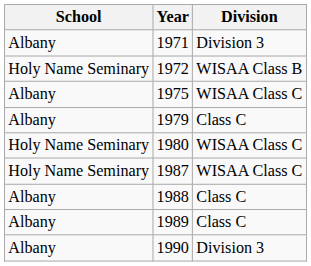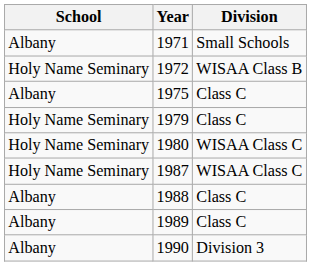 <table class="wikitable">
 <tr>
 <th>School</th>
 <th>Year</th>
 <th>Division</th>
 </tr>
 <tr>
 <td>Albany</td>
 <td>1971</td>
-<td>Division 3</td>
+<td>Small Schools</td>
 </tr>
 <tr>
 <td>Holy Name Seminary</td>
 <td>1972</td>
 <td>WISAA Class B</td>
 </tr>
 <tr>
 <td>Albany</td>
 <td>1975</td>
-<td>WISAA Class C</td>
+<td>Class C</td>
 </tr>
 <tr>
-<td>Albany</td>
+<td>Holy Name Seminary</td>
 <td>1979</td>
 <td>Class C</td>
 </tr>
 <tr>
 <td>Holy Name Seminary</td>
 <td>1980</td>
 <td>WISAA Class C</td>
 </tr>
 <tr>
 <td>Holy Name Seminary</td>
 <td>1987</td>
 <td>WISAA Class C</td>
 </tr>
 <tr>
 <td>Albany</td>
 <td>1988</td>
 <td>Class C</td>
 </tr>
 <tr>
 <td>Albany</td>
 <td>1989</td>
 <td>Class C</td>
 </tr>
 <tr>
 <td>Albany</td>
 <td>1990</td>
 <td>Division 3</td>
 </tr>
 </table>
